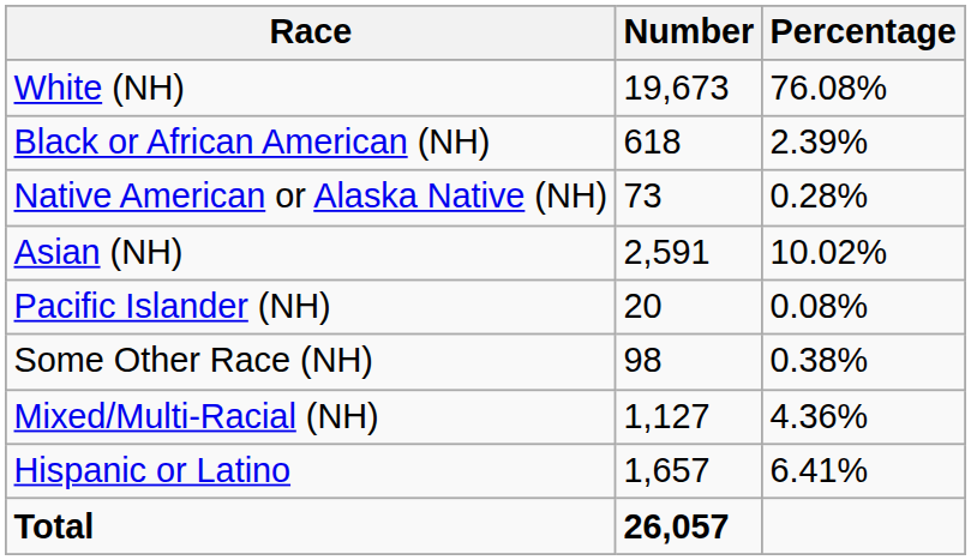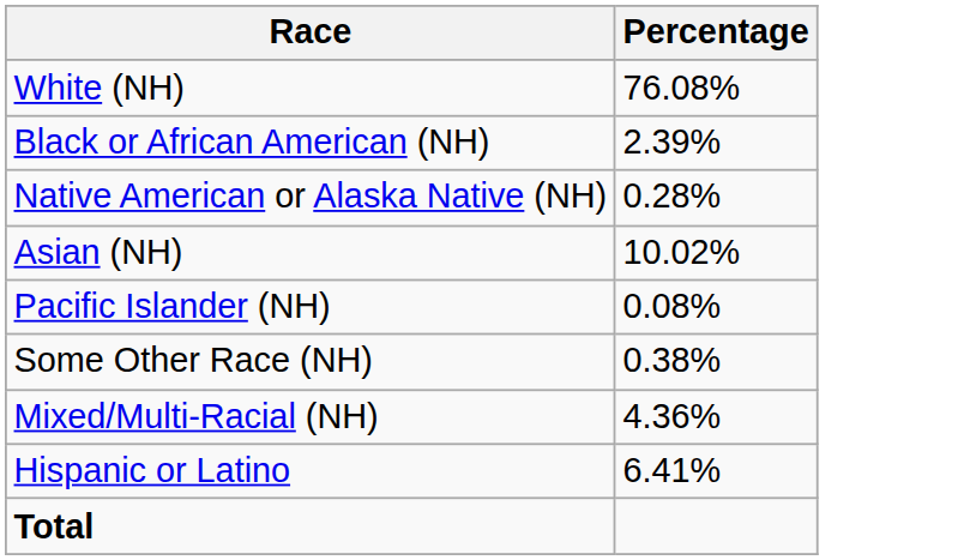 <table class="wikitable">
 <tr>
 <th>Race</th>
-<th>Number</th>
 <th>Percentage</th>
 </tr>
 <tr>
 <td><a href='#'>White</a> (NH)</td>
-<td>19,673</td>
 <td>76.08%</td>
 </tr>
 <tr>
 <td><a href='#'>Black or African American</a> (NH)</td>
-<td>618</td>
 <td>2.39%</td>
 </tr>
 <tr>
 <td><a href='#'>Native American</a> or <a href='#'>Alaska Native</a> (NH)</td>
-<td>73</td>
 <td>0.28%</td>
 </tr>
 <tr>
 <td><a href='#'>Asian</a> (NH)</td>
-<td>2,591</td>
 <td>10.02%</td>
 </tr>
 <tr>
 <td><a href='#'>Pacific Islander</a> (NH)</td>
-<td>20</td>
 <td>0.08%</td>
 </tr>
 <tr>
 <td>Some Other Race (NH)</td>
-<td>98</td>
 <td>0.38%</td>
 </tr>
 <tr>
 <td><a href='#'>Mixed/Multi-Racial</a> (NH)</td>
-<td>1,127</td>
 <td>4.36%</td>
 </tr>
 <tr>
 <td><a href='#'>Hispanic or Latino</a></td>
-<td>1,657</td>
 <td>6.41%</td>
 </tr>
 <tr>
 <td><strong>Total</strong></td>
-<td><strong>26,057</strong></td>
 <td></td>
 </tr>
 </table>
